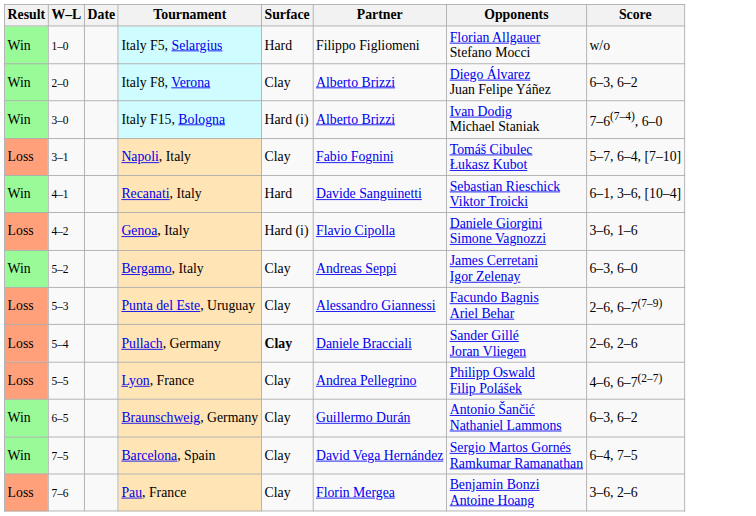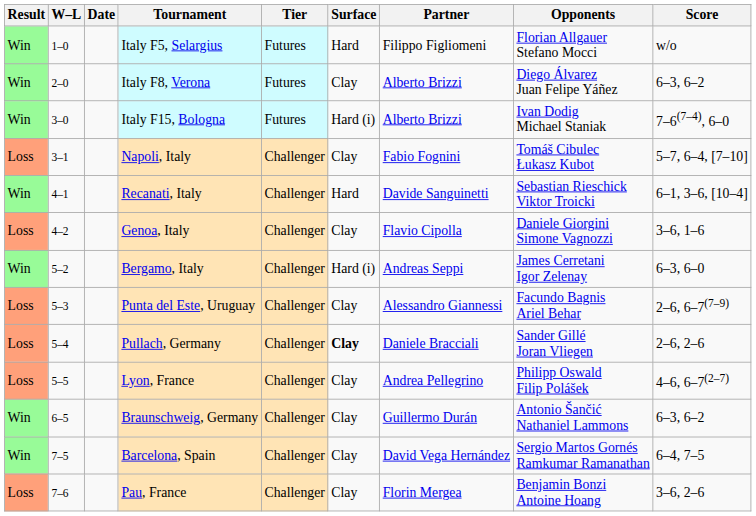 <table class="sortable wikitable">
 <tr>
 <th>Result</th>
 <th class="unsortable">W–L</th>
 <th>Date</th>
 <th>Tournament</th>
+<th>Tier</th>
 <th>Surface</th>
 <th>Partner</th>
 <th>Opponents</th>
 <th class="unsortable">Score</th>
 </tr>
 <tr>
 <td style="background:#98fb98;">Win</td>
 <td><small>1–0</small></td>
 <td></td>
 <td style="background:#cffcff;">Italy F5, <a href='#'>Selargius</a></td>
+<td style="background:#cffcff;">Futures</td>
 <td>Hard</td>
 <td> Filippo Figliomeni</td>
 <td> <a href='#'>Florian Allgauer</a><br> Stefano Mocci</td>
 <td>w/o</td>
 </tr>
 <tr>
 <td style="background:#98fb98;">Win</td>
 <td><small>2–0</small></td>
 <td></td>
 <td style="background:#cffcff;">Italy F8, <a href='#'>Verona</a></td>
+<td style="background:#cffcff;">Futures</td>
 <td>Clay</td>
 <td> <a href='#'>Alberto Brizzi</a></td>
 <td> <a href='#'>Diego Álvarez</a><br> Juan Felipe Yáñez</td>
 <td>6–3, 6–2</td>
 </tr>
 <tr>
 <td style="background:#98fb98;">Win</td>
 <td><small>3–0</small></td>
 <td></td>
 <td style="background:#cffcff;">Italy F15, <a href='#'>Bologna</a></td>
+<td style="background:#cffcff;">Futures</td>
 <td>Hard (i)</td>
 <td> <a href='#'>Alberto Brizzi</a></td>
 <td> <a href='#'>Ivan Dodig</a><br> Michael Staniak</td>
 <td>7–6<sup>(7–4)</sup>, 6–0</td>
 </tr>
 <tr>
 <td style="background:#ffa07a;">Loss</td>
 <td><small>3–1</small></td>
 <td></td>
 <td style="background:moccasin;"><a href='#'>Napoli</a>, Italy</td>
+<td style="background:moccasin;">Challenger</td>
 <td>Clay</td>
 <td> <a href='#'>Fabio Fognini</a></td>
 <td> <a href='#'>Tomáš Cibulec</a><br> <a href='#'>Łukasz Kubot</a></td>
 <td>5–7, 6–4, [7–10]</td>
 </tr>
 <tr>
 <td style="background:#98fb98;">Win</td>
 <td><small>4–1</small></td>
 <td></td>
 <td style="background:moccasin;"><a href='#'>Recanati</a>, Italy</td>
+<td style="background:moccasin;">Challenger</td>
 <td>Hard</td>
 <td> <a href='#'>Davide Sanguinetti</a></td>
 <td> <a href='#'>Sebastian Rieschick</a><br> <a href='#'>Viktor Troicki</a></td>
 <td>6–1, 3–6, [10–4]</td>
 </tr>
 <tr>
 <td style="background:#ffa07a;">Loss</td>
 <td><small>4–2</small></td>
 <td></td>
 <td style="background:moccasin;"><a href='#'>Genoa</a>, Italy</td>
-<td>Hard (i)</td>
+<td style="background:moccasin;">Challenger</td>
+<td>Clay</td>
 <td> <a href='#'>Flavio Cipolla</a></td>
 <td> <a href='#'>Daniele Giorgini</a><br> <a href='#'>Simone Vagnozzi</a></td>
 <td>3–6, 1–6</td>
 </tr>
 <tr>
 <td style="background:#98fb98;">Win</td>
 <td><small>5–2</small></td>
 <td></td>
 <td style="background:moccasin;"><a href='#'>Bergamo</a>, Italy</td>
-<td>Clay</td>
+<td style="background:moccasin;">Challenger</td>
+<td>Hard (i)</td>
 <td> <a href='#'>Andreas Seppi</a></td>
 <td> <a href='#'>James Cerretani</a><br> <a href='#'>Igor Zelenay</a></td>
 <td>6–3, 6–0</td>
 </tr>
 <tr>
 <td style="background:#ffa07a;">Loss</td>
 <td><small>5–3</small></td>
 <td><a href='#'></a></td>
 <td style="background:moccasin;"><a href='#'>Punta del Este</a>, Uruguay</td>
+<td style="background:moccasin;">Challenger</td>
 <td>Clay</td>
 <td> <a href='#'>Alessandro Giannessi</a></td>
 <td> <a href='#'>Facundo Bagnis</a><br> <a href='#'>Ariel Behar</a></td>
 <td>2–6, 6–7<sup>(7–9)</sup></td>
 </tr>
 <tr>
 <td style="background:#ffa07a;">Loss</td>
 <td><small>5–4</small></td>
 <td><a href='#'></a></td>
 <td style="background:moccasin;"><a href='#'>Pullach</a>, Germany</td>
+<td style="background:moccasin;">Challenger</td>
 <td><strong>Clay</strong></td>
 <td> <a href='#'>Daniele Bracciali</a></td>
 <td> <a href='#'>Sander Gillé</a><br> <a href='#'>Joran Vliegen</a></td>
 <td>2–6, 2–6</td>
 </tr>
 <tr>
 <td style="background:#ffa07a;">Loss</td>
 <td><small>5–5</small></td>
 <td><a href='#'></a></td>
 <td style="background:moccasin;"><a href='#'>Lyon</a>, France</td>
+<td style="background:moccasin;">Challenger</td>
 <td>Clay</td>
 <td> <a href='#'>Andrea Pellegrino</a></td>
 <td> <a href='#'>Philipp Oswald</a><br> <a href='#'>Filip Polášek</a></td>
 <td>4–6, 6–7<sup>(2–7)</sup></td>
 </tr>
 <tr>
 <td style="background:#98fb98;">Win</td>
 <td><small>6–5</small></td>
 <td><a href='#'></a></td>
 <td style="background:moccasin;"><a href='#'>Braunschweig</a>, Germany</td>
+<td style="background:moccasin;">Challenger</td>
 <td>Clay</td>
 <td> <a href='#'>Guillermo Durán</a></td>
 <td> <a href='#'>Antonio Šančić</a><br> <a href='#'>Nathaniel Lammons</a></td>
 <td>6–3, 6–2</td>
 </tr>
 <tr>
 <td style="background:#98fb98;">Win</td>
 <td><small>7–5</small></td>
 <td><a href='#'></a></td>
 <td style="background:moccasin;"><a href='#'>Barcelona</a>, Spain</td>
+<td style="background:moccasin;">Challenger</td>
 <td>Clay</td>
 <td> <a href='#'>David Vega Hernández</a></td>
 <td> <a href='#'>Sergio Martos Gornés</a><br> <a href='#'>Ramkumar Ramanathan</a></td>
 <td>6–4, 7–5</td>
 </tr>
 <tr>
 <td style="background:#ffa07a;">Loss</td>
 <td><small>7–6</small></td>
 <td><a href='#'></a></td>
 <td style="background:moccasin;"><a href='#'>Pau</a>, France</td>
+<td style="background:moccasin;">Challenger</td>
 <td>Clay</td>
 <td> <a href='#'>Florin Mergea</a></td>
 <td> <a href='#'>Benjamin Bonzi</a><br> <a href='#'>Antoine Hoang</a></td>
 <td>3–6, 2–6</td>
 </tr>
 </table>
